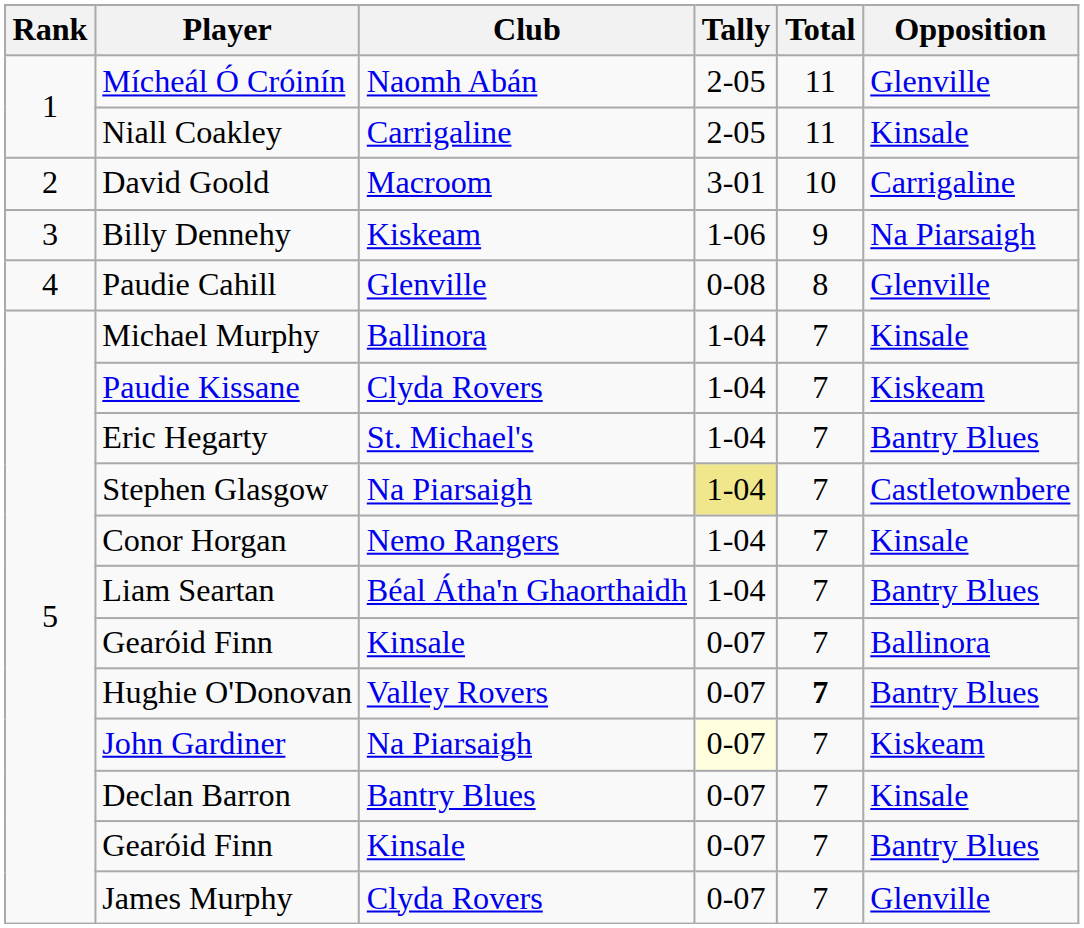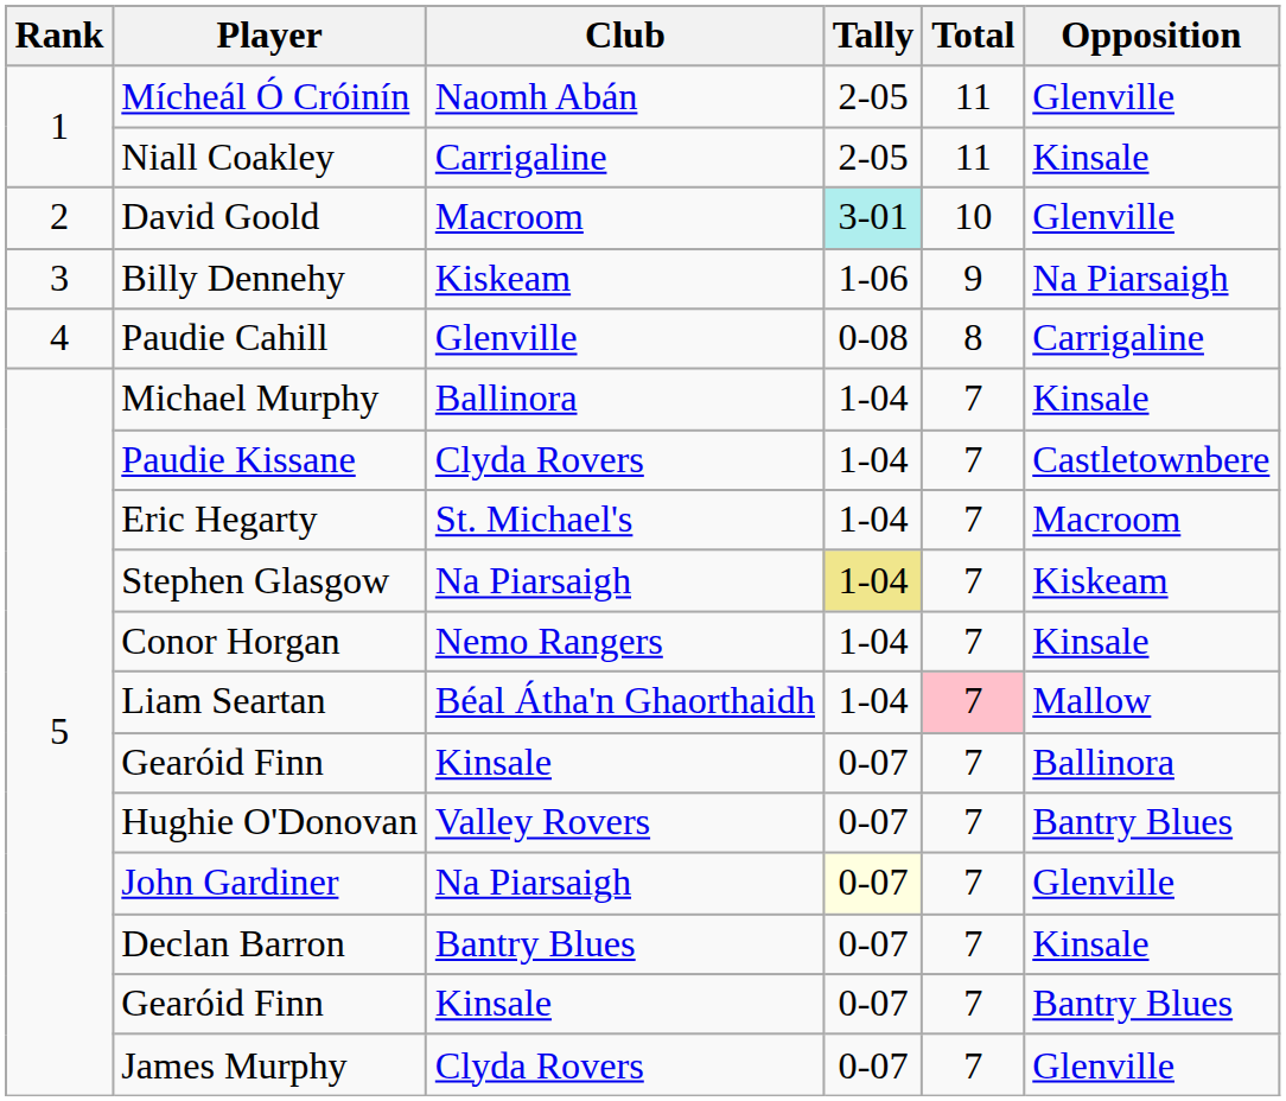 <table class="wikitable">
 <tr>
 <th>Rank</th>
 <th>Player</th>
 <th>Club</th>
 <th>Tally</th>
 <th>Total</th>
 <th>Opposition</th>
 </tr>
 <tr>
 <td rowspan="2" style="text-align:center;">1</td>
 <td><a href='#'>Mícheál Ó Cróinín</a></td>
 <td><a href='#'>Naomh Abán</a></td>
 <td align=center>2-05</td>
 <td align=center>11</td>
 <td><a href='#'>Glenville</a></td>
 </tr>
 <tr>
 <td>Niall Coakley</td>
 <td><a href='#'>Carrigaline</a></td>
 <td align=center>2-05</td>
 <td align=center>11</td>
 <td><a href='#'>Kinsale</a></td>
 </tr>
 <tr>
 <td rowspan="1" style="text-align:center;">2</td>
 <td>David Goold</td>
 <td><a href='#'>Macroom</a></td>
-<td align=center>3-01</td>
+<td align=center style="background: paleturquoise;">3-01</td>
 <td align=center>10</td>
-<td><a href='#'>Carrigaline</a></td>
+<td><a href='#'>Glenville</a></td>
 </tr>
 <tr>
 <td rowspan="1" style="text-align:center;">3</td>
 <td>Billy Dennehy</td>
 <td><a href='#'>Kiskeam</a></td>
 <td align=center>1-06</td>
 <td align=center>9</td>
 <td><a href='#'>Na Piarsaigh</a></td>
 </tr>
 <tr>
 <td rowspan="1" style="text-align:center;">4</td>
 <td>Paudie Cahill</td>
 <td><a href='#'>Glenville</a></td>
 <td align=center>0-08</td>
 <td align=center>8</td>
-<td><a href='#'>Glenville</a></td>
+<td><a href='#'>Carrigaline</a></td>
 </tr>
 <tr>
 <td rowspan="12" style="text-align:center;">5</td>
 <td>Michael Murphy</td>
 <td><a href='#'>Ballinora</a></td>
 <td align=center>1-04</td>
 <td align=center>7</td>
 <td><a href='#'>Kinsale</a></td>
 </tr>
 <tr>
 <td><a href='#'>Paudie Kissane</a></td>
 <td><a href='#'>Clyda Rovers</a></td>
 <td align=center>1-04</td>
 <td align=center>7</td>
-<td><a href='#'>Kiskeam</a></td>
+<td><a href='#'>Castletownbere</a></td>
 </tr>
 <tr>
 <td>Eric Hegarty</td>
 <td><a href='#'>St. Michael's</a></td>
 <td align=center>1-04</td>
 <td align=center>7</td>
-<td><a href='#'>Bantry Blues</a></td>
+<td><a href='#'>Macroom</a></td>
 </tr>
 <tr>
 <td>Stephen Glasgow</td>
 <td><a href='#'>Na Piarsaigh</a></td>
 <td align=center style="background: khaki;">1-04</td>
 <td align=center>7</td>
-<td><a href='#'>Castletownbere</a></td>
+<td><a href='#'>Kiskeam</a></td>
 </tr>
 <tr>
 <td>Conor Horgan</td>
 <td><a href='#'>Nemo Rangers</a></td>
 <td align=center>1-04</td>
 <td align=center>7</td>
 <td><a href='#'>Kinsale</a></td>
 </tr>
 <tr>
 <td>Liam Seartan</td>
 <td><a href='#'>Béal Átha'n Ghaorthaidh</a></td>
 <td align=center>1-04</td>
-<td align=center>7</td>
-<td><a href='#'>Bantry Blues</a></td>
+<td align=center style="background: pink;">7</td>
+<td><a href='#'>Mallow</a></td>
 </tr>
 <tr>
 <td>Gearóid Finn</td>
 <td><a href='#'>Kinsale</a></td>
 <td align=center>0-07</td>
 <td align=center>7</td>
 <td><a href='#'>Ballinora</a></td>
 </tr>
 <tr>
 <td>Hughie O'Donovan</td>
 <td><a href='#'>Valley Rovers</a></td>
 <td align=center>0-07</td>
-<td align=center><strong>7</strong></td>
+<td align=center>7</td>
 <td><a href='#'>Bantry Blues</a></td>
 </tr>
 <tr>
 <td><a href='#'>John Gardiner</a></td>
 <td><a href='#'>Na Piarsaigh</a></td>
 <td align=center style="background: lightyellow;">0-07</td>
 <td align=center>7</td>
-<td><a href='#'>Kiskeam</a></td>
+<td><a href='#'>Glenville</a></td>
 </tr>
 <tr>
 <td>Declan Barron</td>
 <td><a href='#'>Bantry Blues</a></td>
 <td align=center>0-07</td>
 <td align=center>7</td>
 <td><a href='#'>Kinsale</a></td>
 </tr>
 <tr>
 <td>Gearóid Finn</td>
 <td><a href='#'>Kinsale</a></td>
 <td align=center>0-07</td>
 <td align=center>7</td>
 <td><a href='#'>Bantry Blues</a></td>
 </tr>
 <tr>
 <td>James Murphy</td>
 <td><a href='#'>Clyda Rovers</a></td>
 <td align=center>0-07</td>
 <td align=center>7</td>
 <td><a href='#'>Glenville</a></td>
 </tr>
 </table>
